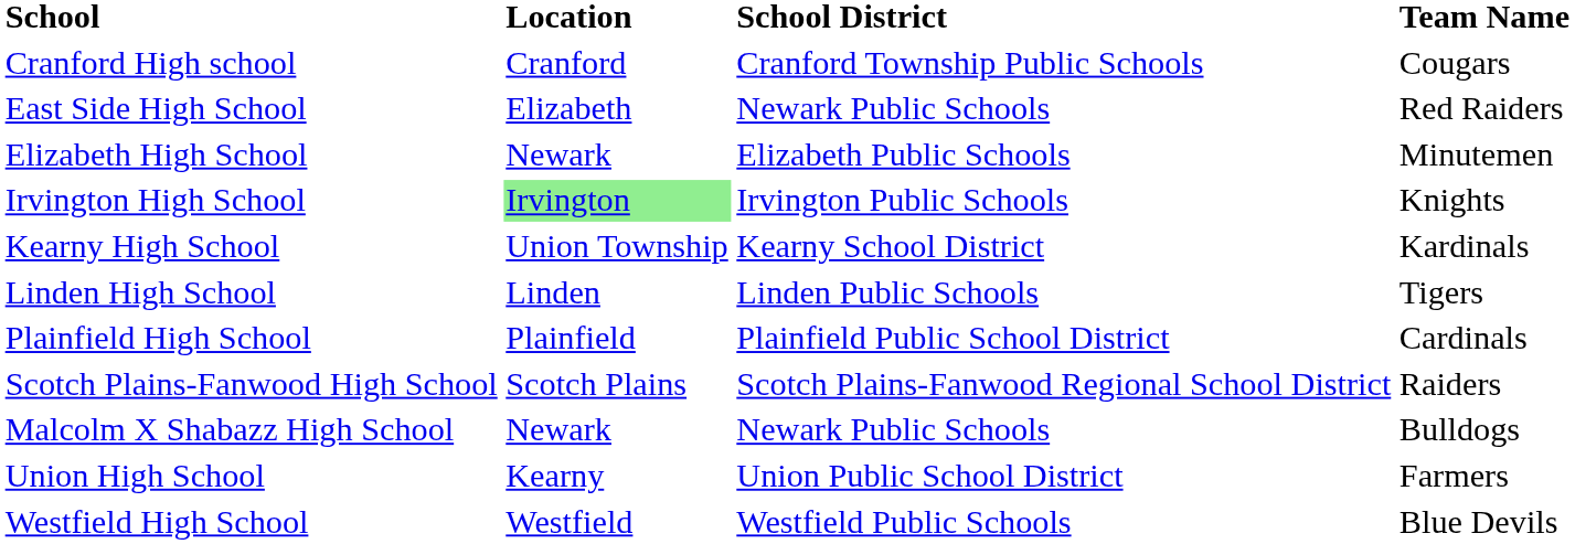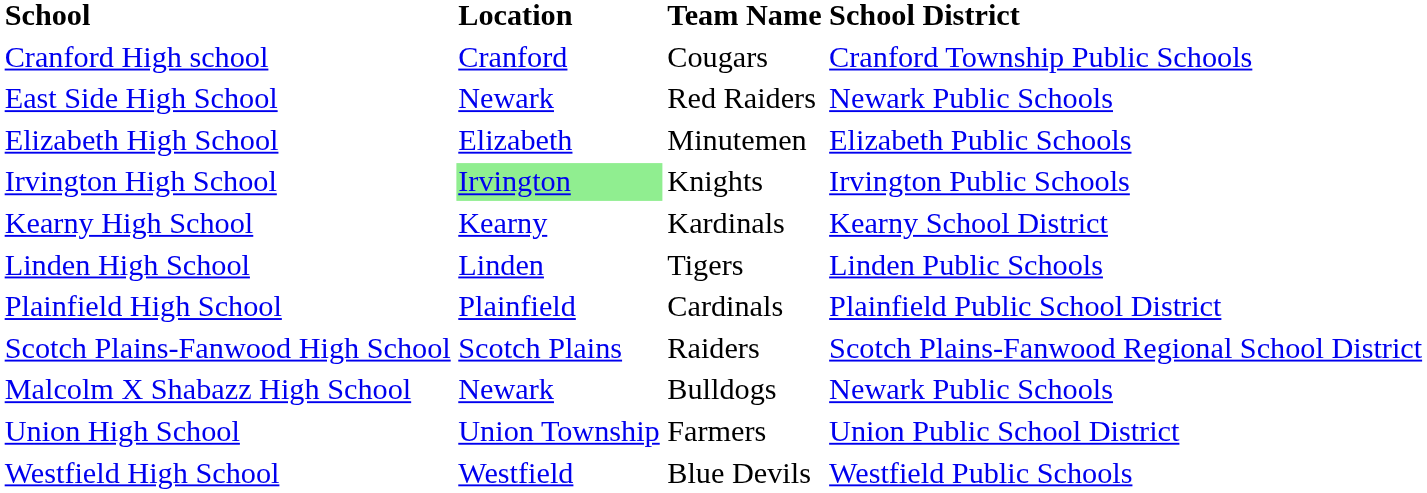 <table>
 <tr>
 <td><strong>School</strong></td>
 <td><strong>Location</strong></td>
+<td><strong>Team Name</strong></td>
 <td><strong>School District</strong></td>
-<td><strong>Team Name</strong></td>
 </tr>
 <tr>
 <td><a href='#'>Cranford High school</a></td>
 <td><a href='#'>Cranford</a></td>
+<td>Cougars</td>
 <td><a href='#'>Cranford Township Public Schools</a></td>
-<td>Cougars</td>
 </tr>
 <tr>
 <td><a href='#'>East Side High School</a></td>
-<td><a href='#'>Elizabeth</a></td>
+<td><a href='#'>Newark</a></td>
+<td>Red Raiders</td>
 <td><a href='#'>Newark Public Schools</a></td>
-<td>Red Raiders</td>
 </tr>
 <tr>
 <td><a href='#'>Elizabeth High School</a></td>
-<td><a href='#'>Newark</a></td>
+<td><a href='#'>Elizabeth</a></td>
+<td>Minutemen</td>
 <td><a href='#'>Elizabeth Public Schools</a></td>
-<td>Minutemen</td>
 </tr>
 <tr>
 <td><a href='#'>Irvington High School</a></td>
 <td style="background: lightgreen;"><a href='#'>Irvington</a></td>
+<td>Knights</td>
 <td><a href='#'>Irvington Public Schools</a></td>
-<td>Knights</td>
 </tr>
 <tr>
 <td><a href='#'>Kearny High School</a></td>
-<td><a href='#'>Union Township</a></td>
+<td><a href='#'>Kearny</a></td>
+<td>Kardinals</td>
 <td><a href='#'>Kearny School District</a></td>
-<td>Kardinals</td>
 </tr>
 <tr>
 <td><a href='#'>Linden High School</a></td>
 <td><a href='#'>Linden</a></td>
+<td>Tigers</td>
 <td><a href='#'>Linden Public Schools</a></td>
-<td>Tigers</td>
 </tr>
 <tr>
 <td><a href='#'>Plainfield High School</a></td>
 <td><a href='#'>Plainfield</a></td>
+<td>Cardinals</td>
 <td><a href='#'>Plainfield Public School District</a></td>
-<td>Cardinals</td>
 </tr>
 <tr>
 <td><a href='#'>Scotch Plains-Fanwood High School</a></td>
 <td><a href='#'>Scotch Plains</a></td>
+<td>Raiders</td>
 <td><a href='#'>Scotch Plains-Fanwood Regional School District</a></td>
-<td>Raiders</td>
 </tr>
 <tr>
 <td><a href='#'>Malcolm X Shabazz High School</a></td>
 <td><a href='#'>Newark</a></td>
+<td>Bulldogs</td>
 <td><a href='#'>Newark Public Schools</a></td>
-<td>Bulldogs</td>
 </tr>
 <tr>
 <td><a href='#'>Union High School</a></td>
-<td><a href='#'>Kearny</a></td>
+<td><a href='#'>Union Township</a></td>
+<td>Farmers</td>
 <td><a href='#'>Union Public School District</a></td>
-<td>Farmers</td>
 </tr>
 <tr>
 <td><a href='#'>Westfield High School</a></td>
 <td><a href='#'>Westfield</a></td>
+<td>Blue Devils</td>
 <td><a href='#'>Westfield Public Schools</a></td>
-<td>Blue Devils</td>
 </tr>
 </table>
